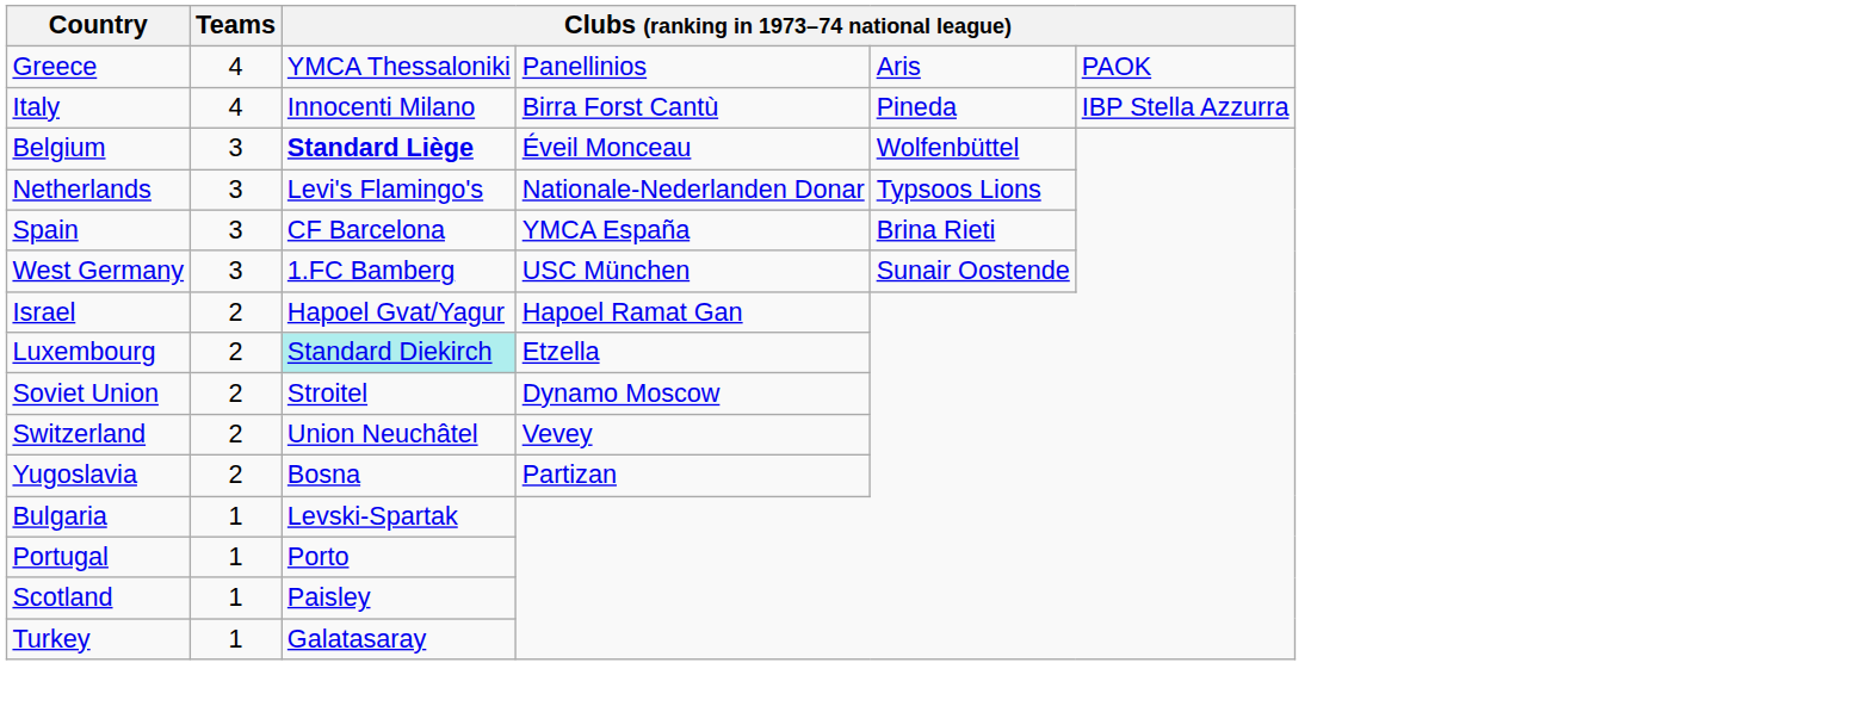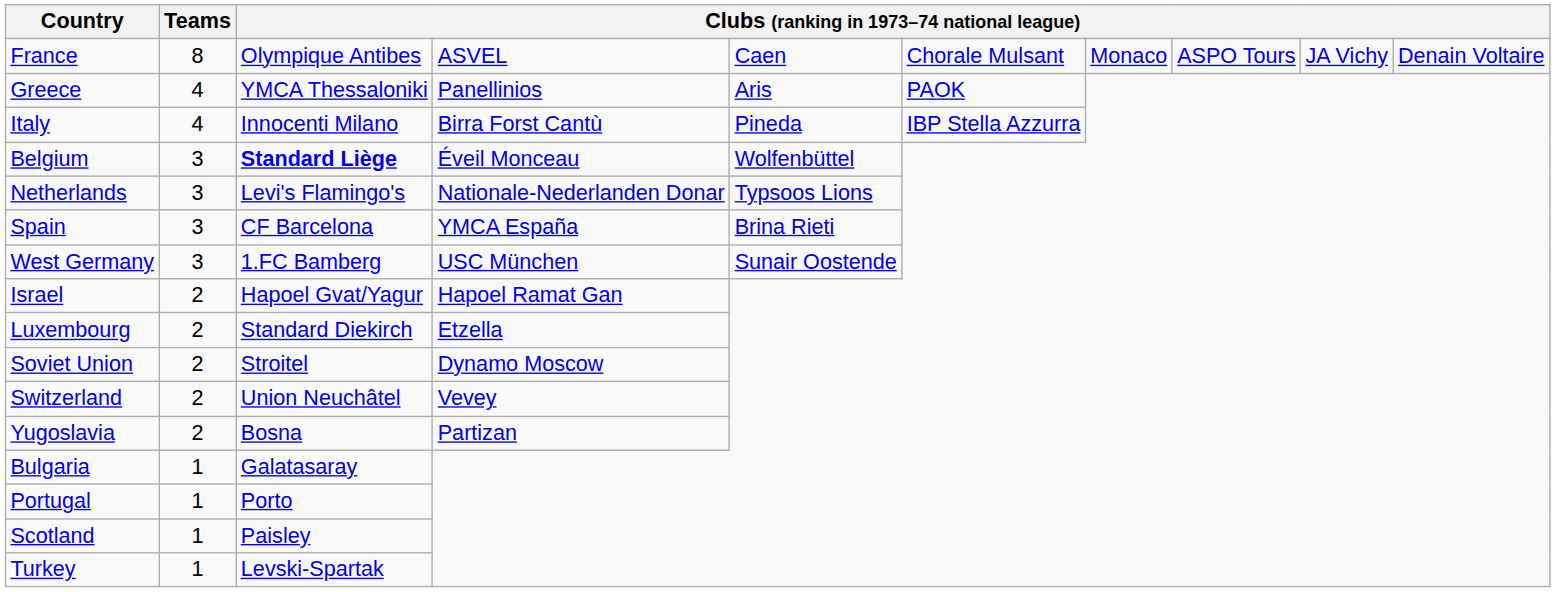 <table class="wikitable" style="margin-left:0.5em;">
 <tr>
 <th>Country</th>
 <th>Teams</th>
 <th colspan=8>Clubs <small>(ranking in 1973–74 national league)</small></th>
+</tr>
+<tr>
+<td> <a href='#'>France</a></td>
+<td align=center>8</td>
+<td><a href='#'>Olympique Antibes</a></td>
+<td><a href='#'>ASVEL</a></td>
+<td><a href='#'>Caen</a></td>
+<td><a href='#'>Chorale Mulsant</a></td>
+<td><a href='#'>Monaco</a></td>
+<td><a href='#'>ASPO Tours</a></td>
+<td><a href='#'>JA Vichy</a></td>
+<td><a href='#'>Denain Voltaire</a></td>
 </tr>
 <tr>
 <td> <a href='#'>Greece</a></td>
 <td align=center>4</td>
 <td><a href='#'>YMCA Thessaloniki</a></td>
 <td><a href='#'>Panellinios</a></td>
 <td><a href='#'>Aris</a></td>
 <td><a href='#'>PAOK</a></td>
 </tr>
 <tr>
 <td> <a href='#'>Italy</a></td>
 <td align=center>4</td>
 <td><a href='#'>Innocenti Milano</a></td>
 <td><a href='#'>Birra Forst Cantù</a></td>
 <td><a href='#'>Pineda</a></td>
 <td><a href='#'>IBP Stella Azzurra</a></td>
 </tr>
 <tr>
 <td> <a href='#'>Belgium</a></td>
 <td align=center>3</td>
 <td><strong><a href='#'>Standard Liège</a></strong></td>
 <td><a href='#'>Éveil Monceau</a></td>
 <td><a href='#'>Wolfenbüttel</a></td>
 </tr>
 <tr>
 <td> <a href='#'>Netherlands</a></td>
 <td align=center>3</td>
 <td><a href='#'>Levi's Flamingo's</a></td>
 <td><a href='#'>Nationale-Nederlanden Donar</a></td>
 <td><a href='#'>Typsoos Lions</a></td>
 </tr>
 <tr>
 <td> <a href='#'>Spain</a></td>
 <td align=center>3</td>
 <td><a href='#'>CF Barcelona</a></td>
 <td><a href='#'>YMCA España</a></td>
 <td><a href='#'>Brina Rieti</a></td>
 </tr>
 <tr>
 <td> <a href='#'>West Germany</a></td>
 <td align=center>3</td>
 <td><a href='#'>1.FC Bamberg</a></td>
 <td><a href='#'>USC München</a></td>
 <td><a href='#'>Sunair Oostende</a></td>
 </tr>
 <tr>
 <td> <a href='#'>Israel</a></td>
 <td align=center>2</td>
 <td><a href='#'>Hapoel Gvat/Yagur</a></td>
 <td><a href='#'>Hapoel Ramat Gan</a></td>
 </tr>
 <tr>
 <td> <a href='#'>Luxembourg</a></td>
 <td align=center>2</td>
-<td style="background: paleturquoise;"><a href='#'>Standard Diekirch</a></td>
+<td><a href='#'>Standard Diekirch</a></td>
 <td><a href='#'>Etzella</a></td>
 </tr>
 <tr>
 <td> <a href='#'>Soviet Union</a></td>
 <td align=center>2</td>
 <td><a href='#'>Stroitel</a></td>
 <td><a href='#'>Dynamo Moscow</a></td>
 </tr>
 <tr>
 <td> <a href='#'>Switzerland</a></td>
 <td align=center>2</td>
 <td><a href='#'>Union Neuchâtel</a></td>
 <td><a href='#'>Vevey</a></td>
 </tr>
 <tr>
 <td> <a href='#'>Yugoslavia</a></td>
 <td align=center>2</td>
 <td><a href='#'>Bosna</a></td>
 <td><a href='#'>Partizan</a></td>
 </tr>
 <tr>
 <td> <a href='#'>Bulgaria</a></td>
 <td align=center>1</td>
-<td><a href='#'>Levski-Spartak</a></td>
+<td><a href='#'>Galatasaray</a></td>
 </tr>
 <tr>
 <td> <a href='#'>Portugal</a></td>
 <td align=center>1</td>
 <td><a href='#'>Porto</a></td>
 </tr>
 <tr>
 <td> <a href='#'>Scotland</a></td>
 <td align=center>1</td>
 <td><a href='#'>Paisley</a></td>
 </tr>
 <tr>
 <td> <a href='#'>Turkey</a></td>
 <td align=center>1</td>
-<td><a href='#'>Galatasaray</a></td>
+<td><a href='#'>Levski-Spartak</a></td>
 </tr>
 </table>
